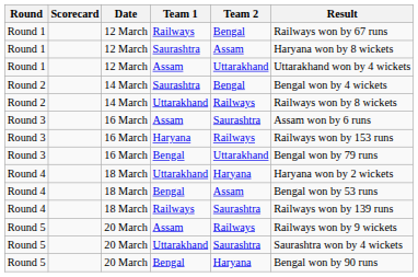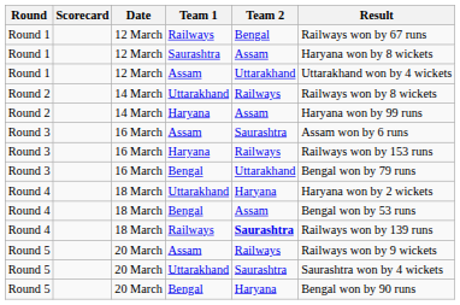 <table class="wikitable collapsible sortable collapsed">
 <tr>
 <th>Round</th>
 <th>Scorecard</th>
 <th>Date</th>
 <th>Team 1</th>
 <th>Team 2</th>
 <th>Result</th>
 </tr>
 <tr>
 <td>Round 1</td>
 <td></td>
 <td>12 March</td>
 <td><a href='#'>Railways</a></td>
 <td><a href='#'>Bengal</a></td>
 <td>Railways won by 67 runs</td>
 </tr>
 <tr>
 <td>Round 1</td>
 <td></td>
 <td>12 March</td>
 <td><a href='#'>Saurashtra</a></td>
 <td><a href='#'>Assam</a></td>
 <td>Haryana won by 8 wickets</td>
 </tr>
 <tr>
 <td>Round 1</td>
 <td></td>
 <td>12 March</td>
 <td><a href='#'>Assam</a></td>
 <td><a href='#'>Uttarakhand</a></td>
 <td>Uttarakhand won by 4 wickets</td>
 </tr>
 <tr>
 <td>Round 2</td>
 <td></td>
 <td>14 March</td>
-<td><a href='#'>Saurashtra</a></td>
-<td><a href='#'>Bengal</a></td>
-<td>Bengal won by 4 wickets</td>
+<td><a href='#'>Uttarakhand</a></td>
+<td><a href='#'>Railways</a></td>
+<td>Railways won by 8 wickets</td>
 </tr>
 <tr>
 <td>Round 2</td>
 <td></td>
 <td>14 March</td>
-<td><a href='#'>Uttarakhand</a></td>
-<td><a href='#'>Railways</a></td>
-<td>Railways won by 8 wickets</td>
+<td><a href='#'>Haryana</a></td>
+<td><a href='#'>Assam</a></td>
+<td>Haryana won by 99 runs</td>
 </tr>
 <tr>
 <td>Round 3</td>
 <td></td>
 <td>16 March</td>
 <td><a href='#'>Assam</a></td>
 <td><a href='#'>Saurashtra</a></td>
 <td>Assam won by 6 runs</td>
 </tr>
 <tr>
 <td>Round 3</td>
 <td></td>
 <td>16 March</td>
 <td><a href='#'>Haryana</a></td>
 <td><a href='#'>Railways</a></td>
 <td>Railways won by 153 runs</td>
 </tr>
 <tr>
 <td>Round 3</td>
 <td></td>
 <td>16 March</td>
 <td><a href='#'>Bengal</a></td>
 <td><a href='#'>Uttarakhand</a></td>
 <td>Bengal won by 79 runs</td>
 </tr>
 <tr>
 <td>Round 4</td>
 <td></td>
 <td>18 March</td>
 <td><a href='#'>Uttarakhand</a></td>
 <td><a href='#'>Haryana</a></td>
 <td>Haryana won by 2 wickets</td>
 </tr>
 <tr>
 <td>Round 4</td>
 <td></td>
 <td>18 March</td>
 <td><a href='#'>Bengal</a></td>
 <td><a href='#'>Assam</a></td>
 <td>Bengal won by 53 runs</td>
 </tr>
 <tr>
 <td>Round 4</td>
 <td></td>
 <td>18 March</td>
 <td><a href='#'>Railways</a></td>
-<td><a href='#'>Saurashtra</a></td>
+<td><strong><a href='#'>Saurashtra</a></strong></td>
 <td>Railways won by 139 runs</td>
 </tr>
 <tr>
 <td>Round 5</td>
 <td></td>
 <td>20 March</td>
 <td><a href='#'>Assam</a></td>
 <td><a href='#'>Railways</a></td>
 <td>Railways won by 9 wickets</td>
 </tr>
 <tr>
 <td>Round 5</td>
 <td></td>
 <td>20 March</td>
 <td><a href='#'>Uttarakhand</a></td>
 <td><a href='#'>Saurashtra</a></td>
 <td>Saurashtra won by 4 wickets</td>
 </tr>
 <tr>
 <td>Round 5</td>
 <td></td>
 <td>20 March</td>
 <td><a href='#'>Bengal</a></td>
 <td><a href='#'>Haryana</a></td>
 <td>Bengal won by 90 runs</td>
 </tr>
 </table>
